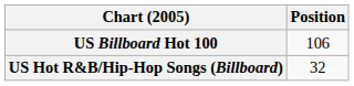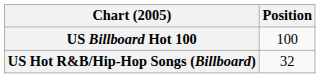 <table class="wikitable sortable plainrowheaders" style="text-align:center">
 <tr>
 <th scope="col">Chart (2005)</th>
 <th scope="col">Position</th>
 </tr>
 <tr>
 <th scope="row">US <em>Billboard</em> Hot 100</th>
-<td>106</td>
+<td>100</td>
 </tr>
 <tr>
 <th scope="row">US Hot R&B/Hip-Hop Songs (<em>Billboard</em>)</th>
 <td>32</td>
 </tr>
 </table>
